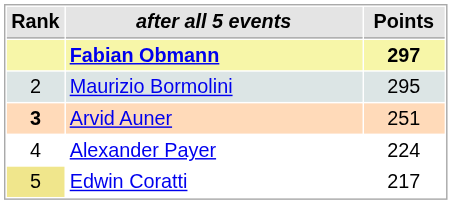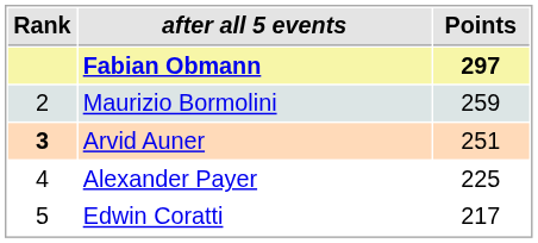 <table cellspacing="1" cellpadding="3" style="border:1px solid #AAAAAA;font-size:86%">
 <tr style="background-color: #E4E4E4;">
 <th style="border-bottom:1px solid #AAAAAA; width: 10px;">Rank</th>
 <th style="border-bottom:1px solid #AAAAAA; width: 200px;"><em>after all 5 events</em></th>
 <th style="border-bottom:1px solid #AAAAAA; width: 50px;">Points</th>
 </tr>
 <tr style="background:#f7f6a8;">
 <td align=center></td>
 <td><strong> <a href='#'>Fabian Obmann</a></strong></td>
 <td align=center><strong>297</strong></td>
 </tr>
 <tr style="background:#dce5e5;">
 <td align=center>2</td>
 <td> <a href='#'>Maurizio Bormolini</a></td>
-<td align=center>295</td>
+<td align=center>259</td>
 </tr>
 <tr style="background:#ffdab9;">
 <td align=center><strong>3</strong></td>
 <td> <a href='#'>Arvid Auner</a></td>
 <td align=center>251</td>
 </tr>
 <tr>
 <td align=center>4</td>
 <td> <a href='#'>Alexander Payer</a></td>
-<td align=center>224</td>
+<td align=center>225</td>
 </tr>
 <tr>
-<td align=center style="background: khaki;">5</td>
+<td align=center>5</td>
 <td> <a href='#'>Edwin Coratti</a></td>
 <td align=center>217</td>
 </tr>
 </table>
